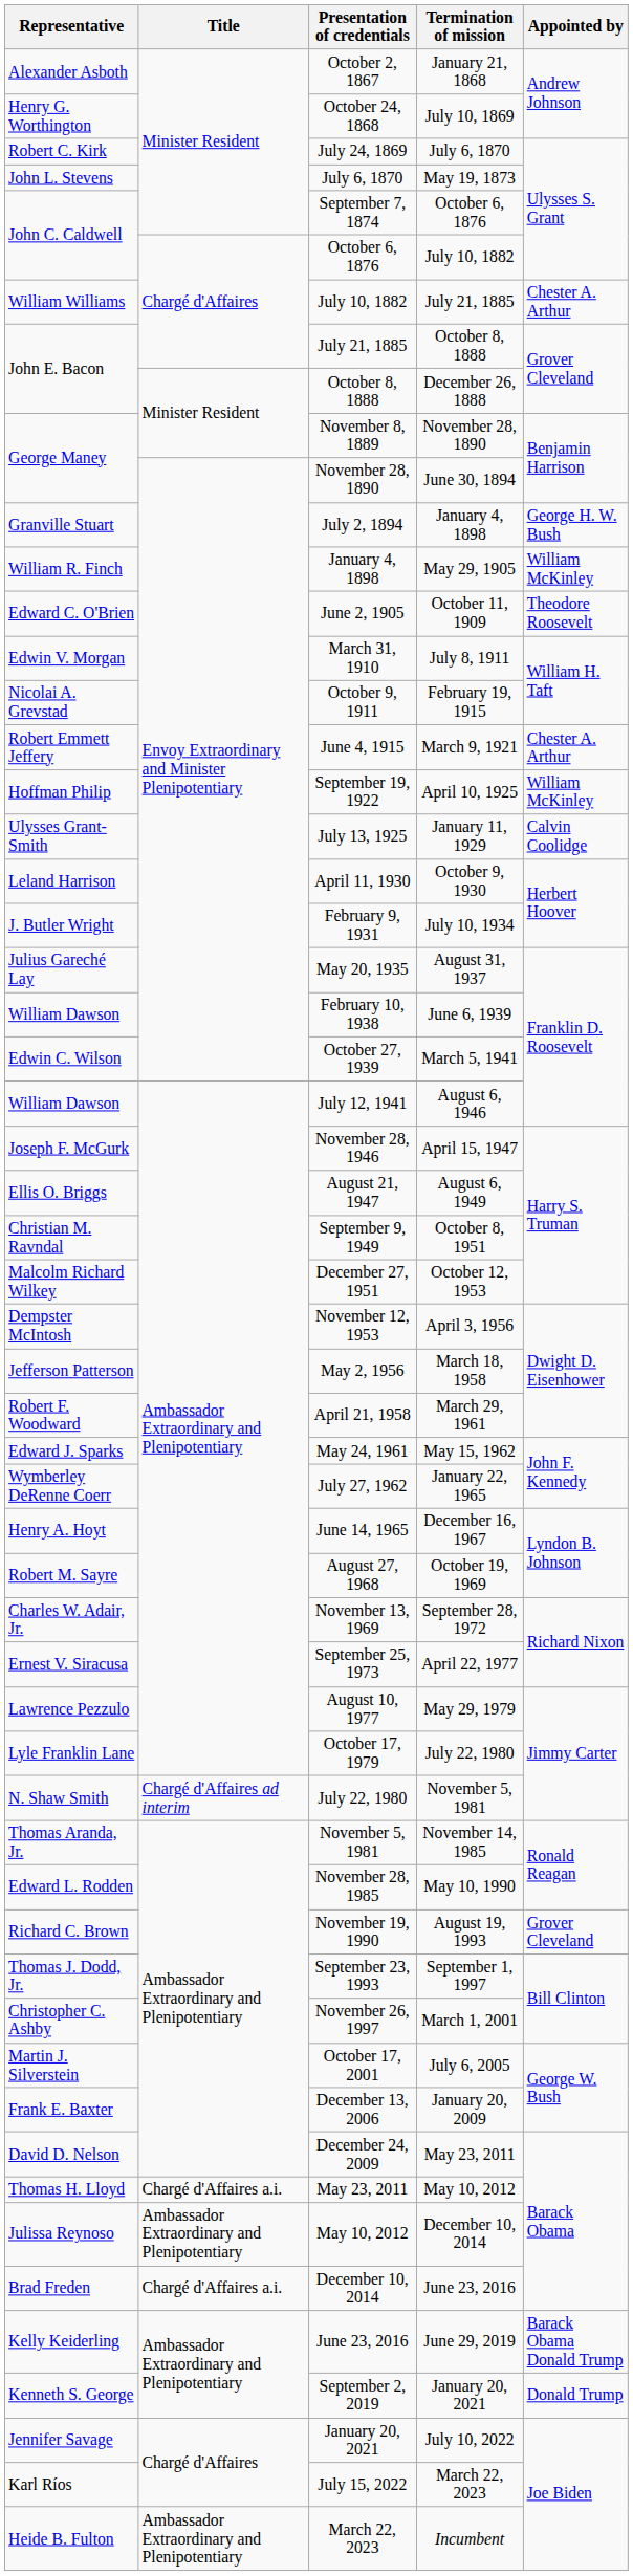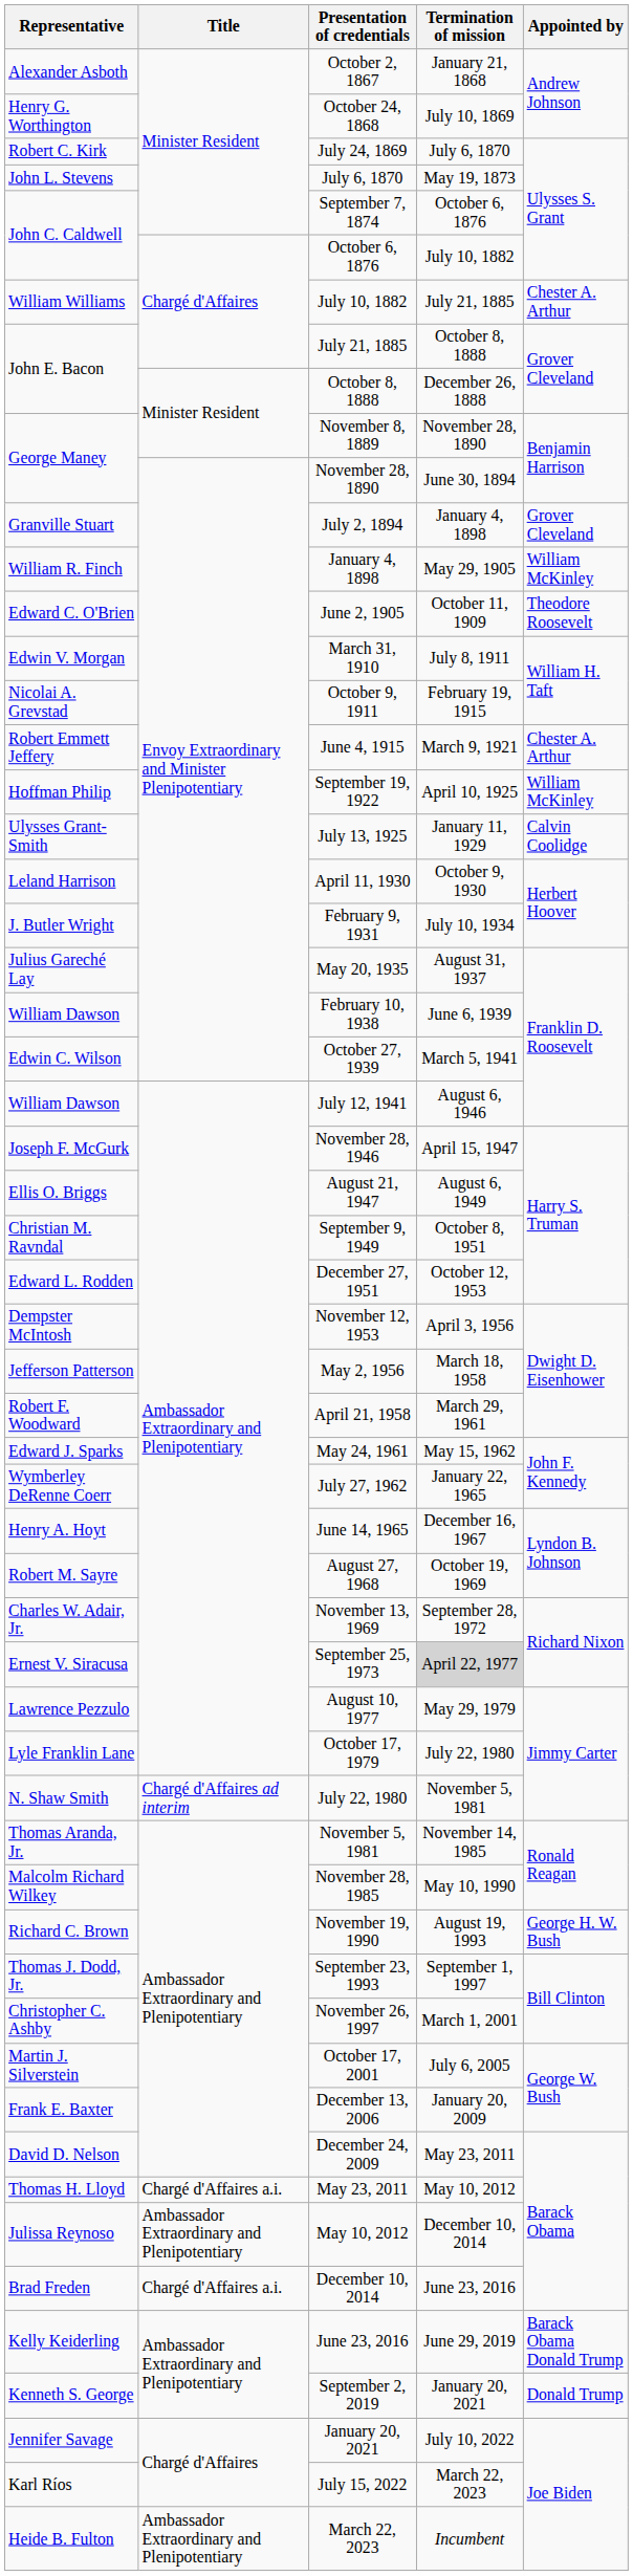 <table class=wikitable>
 <tr>
 <th>Representative</th>
 <th>Title</th>
 <th>Presentation<br>of credentials</th>
 <th>Termination<br>of mission</th>
 <th>Appointed by</th>
 </tr>
 <tr>
 <td><a href='#'>Alexander Asboth</a></td>
 <td rowspan="5"><a href='#'>Minister Resident</a></td>
 <td style="text-align:center;">October 2, 1867</td>
 <td style="text-align:center;">January 21, 1868</td>
 <td rowspan=2><a href='#'>Andrew Johnson</a></td>
 </tr>
 <tr>
 <td><a href='#'>Henry G. Worthington</a></td>
 <td style="text-align:center;">October 24, 1868</td>
 <td style="text-align:center;">July 10, 1869</td>
 </tr>
 <tr>
 <td><a href='#'>Robert C. Kirk</a></td>
 <td style="text-align:center;">July 24, 1869</td>
 <td style="text-align:center;">July 6, 1870</td>
 <td rowspan=4><a href='#'>Ulysses S. Grant</a></td>
 </tr>
 <tr>
 <td><a href='#'>John L. Stevens</a></td>
 <td style="text-align:center;">July 6, 1870</td>
 <td style="text-align:center;">May 19, 1873</td>
 </tr>
 <tr>
 <td rowspan=2><a href='#'>John C. Caldwell</a></td>
 <td style="text-align:center;">September 7, 1874</td>
 <td style="text-align:center;">October 6, 1876</td>
 </tr>
 <tr>
 <td rowspan="3"><a href='#'>Chargé d'Affaires</a></td>
 <td style="text-align:center;">October 6, 1876</td>
 <td style="text-align:center;">July 10, 1882</td>
 </tr>
 <tr>
 <td><a href='#'>William Williams</a></td>
 <td style="text-align:center;">July 10, 1882</td>
 <td style="text-align:center;">July 21, 1885</td>
 <td><a href='#'>Chester A. Arthur</a></td>
 </tr>
 <tr>
 <td rowspan=2>John E. Bacon</td>
 <td style="text-align:center;">July 21, 1885</td>
 <td style="text-align:center;">October 8, 1888</td>
 <td rowspan=2><a href='#'>Grover Cleveland</a></td>
 </tr>
 <tr>
 <td rowspan="2">Minister Resident</td>
 <td style="text-align:center;">October 8, 1888</td>
 <td style="text-align:center;">December 26, 1888</td>
 </tr>
 <tr>
 <td rowspan=2><a href='#'>George Maney</a></td>
 <td style="text-align:center;">November 8, 1889</td>
 <td style="text-align:center;">November 28, 1890</td>
 <td rowspan=2><a href='#'>Benjamin Harrison</a></td>
 </tr>
 <tr>
 <td rowspan="14"><a href='#'>Envoy Extraordinary and Minister Plenipotentiary</a></td>
 <td style="text-align:center;">November 28, 1890</td>
 <td style="text-align:center;">June 30, 1894</td>
 </tr>
 <tr>
 <td><a href='#'>Granville Stuart</a></td>
 <td style="text-align:center;">July 2, 1894</td>
 <td style="text-align:center;">January 4, 1898</td>
-<td><a href='#'>George H. W. Bush</a></td>
+<td><a href='#'>Grover Cleveland</a></td>
 </tr>
 <tr>
 <td><a href='#'>William R. Finch</a></td>
 <td style="text-align:center;">January 4, 1898</td>
 <td style="text-align:center;">May 29, 1905</td>
 <td><a href='#'>William McKinley</a></td>
 </tr>
 <tr>
 <td><a href='#'>Edward C. O'Brien</a></td>
 <td style="text-align:center;">June 2, 1905</td>
 <td style="text-align:center;">October 11, 1909</td>
 <td><a href='#'>Theodore Roosevelt</a></td>
 </tr>
 <tr>
 <td><a href='#'>Edwin V. Morgan</a></td>
 <td style="text-align:center;">March 31, 1910</td>
 <td style="text-align:center;">July 8, 1911</td>
 <td rowspan=2><a href='#'>William H. Taft</a></td>
 </tr>
 <tr>
 <td><a href='#'>Nicolai A. Grevstad</a></td>
 <td style="text-align:center;">October 9, 1911</td>
 <td style="text-align:center;">February 19, 1915</td>
 </tr>
 <tr>
 <td><a href='#'>Robert Emmett Jeffery</a></td>
 <td style="text-align:center;">June 4, 1915</td>
 <td style="text-align:center;">March 9, 1921</td>
 <td><a href='#'>Chester A. Arthur</a></td>
 </tr>
 <tr>
 <td><a href='#'>Hoffman Philip</a></td>
 <td style="text-align:center;">September 19, 1922</td>
 <td style="text-align:center;">April 10, 1925</td>
 <td><a href='#'>William McKinley</a></td>
 </tr>
 <tr>
 <td><a href='#'>Ulysses Grant-Smith</a></td>
 <td style="text-align:center;">July 13, 1925</td>
 <td style="text-align:center;">January 11, 1929</td>
 <td><a href='#'>Calvin Coolidge</a></td>
 </tr>
 <tr>
 <td><a href='#'>Leland Harrison</a></td>
 <td style="text-align:center;">April 11, 1930</td>
 <td style="text-align:center;">October 9, 1930</td>
 <td rowspan=2><a href='#'>Herbert Hoover</a></td>
 </tr>
 <tr>
 <td><a href='#'>J. Butler Wright</a></td>
 <td style="text-align:center;">February 9, 1931</td>
 <td style="text-align:center;">July 10, 1934</td>
 </tr>
 <tr>
 <td><a href='#'>Julius Gareché Lay</a></td>
 <td style="text-align:center;">May 20, 1935</td>
 <td style="text-align:center;">August 31, 1937</td>
 <td rowspan=4><a href='#'>Franklin D. Roosevelt</a></td>
 </tr>
 <tr>
 <td><a href='#'>William Dawson</a></td>
 <td style="text-align:center;">February 10, 1938</td>
 <td style="text-align:center;">June 6, 1939</td>
 </tr>
 <tr>
 <td><a href='#'>Edwin C. Wilson</a></td>
 <td style="text-align:center;">October 27, 1939</td>
 <td style="text-align:center;">March 5, 1941</td>
 </tr>
 <tr>
 <td><a href='#'>William Dawson</a></td>
 <td rowspan="16"><a href='#'>Ambassador Extraordinary and Plenipotentiary</a></td>
 <td style="text-align:center;">July 12, 1941</td>
 <td style="text-align:center;">August 6, 1946</td>
 </tr>
 <tr>
 <td><a href='#'>Joseph F. McGurk</a></td>
 <td style="text-align:center;">November 28, 1946</td>
 <td style="text-align:center;">April 15, 1947</td>
 <td rowspan=4><a href='#'>Harry S. Truman</a></td>
 </tr>
 <tr>
 <td><a href='#'>Ellis O. Briggs</a></td>
 <td style="text-align:center;">August 21, 1947</td>
 <td style="text-align:center;">August 6, 1949</td>
 </tr>
 <tr>
 <td><a href='#'>Christian M. Ravndal</a></td>
 <td style="text-align:center;">September 9, 1949</td>
 <td style="text-align:center;">October 8, 1951</td>
 </tr>
 <tr>
-<td><a href='#'>Malcolm Richard Wilkey</a></td>
+<td><a href='#'>Edward L. Rodden</a></td>
 <td style="text-align:center;">December 27, 1951</td>
 <td style="text-align:center;">October 12, 1953</td>
 </tr>
 <tr>
 <td><a href='#'>Dempster McIntosh</a></td>
 <td style="text-align:center;">November 12, 1953</td>
 <td style="text-align:center;">April 3, 1956</td>
 <td rowspan=3><a href='#'>Dwight D. Eisenhower</a></td>
 </tr>
 <tr>
 <td><a href='#'>Jefferson Patterson</a></td>
 <td style="text-align:center;">May 2, 1956</td>
 <td style="text-align:center;">March 18, 1958</td>
 </tr>
 <tr>
 <td><a href='#'>Robert F. Woodward</a></td>
 <td style="text-align:center;">April 21, 1958</td>
 <td style="text-align:center;">March 29, 1961</td>
 </tr>
 <tr>
 <td><a href='#'>Edward J. Sparks</a></td>
 <td style="text-align:center;">May 24, 1961</td>
 <td style="text-align:center;">May 15, 1962</td>
 <td rowspan=2><a href='#'>John F. Kennedy</a></td>
 </tr>
 <tr>
 <td><a href='#'>Wymberley DeRenne Coerr</a></td>
 <td style="text-align:center;">July 27, 1962</td>
 <td style="text-align:center;">January 22, 1965</td>
 </tr>
 <tr>
 <td><a href='#'>Henry A. Hoyt</a></td>
 <td style="text-align:center;">June 14, 1965</td>
 <td style="text-align:center;">December 16, 1967</td>
 <td rowspan=2><a href='#'>Lyndon B. Johnson</a></td>
 </tr>
 <tr>
 <td><a href='#'>Robert M. Sayre</a></td>
 <td style="text-align:center;">August 27, 1968</td>
 <td style="text-align:center;">October 19, 1969</td>
 </tr>
 <tr>
 <td><a href='#'>Charles W. Adair, Jr.</a></td>
 <td style="text-align:center;">November 13, 1969</td>
 <td style="text-align:center;">September 28, 1972</td>
 <td rowspan=2><a href='#'>Richard Nixon</a></td>
 </tr>
 <tr>
 <td><a href='#'>Ernest V. Siracusa</a></td>
 <td style="text-align:center;">September 25, 1973</td>
-<td style="text-align:center;">April 22, 1977</td>
+<td style="background: lightgrey; text-align:center;">April 22, 1977</td>
 </tr>
 <tr>
 <td><a href='#'>Lawrence Pezzulo</a></td>
 <td style="text-align:center;">August 10, 1977</td>
 <td style="text-align:center;">May 29, 1979</td>
 <td rowspan=3><a href='#'>Jimmy Carter</a></td>
 </tr>
 <tr>
 <td><a href='#'>Lyle Franklin Lane</a></td>
 <td style="text-align:center;">October 17, 1979</td>
 <td style="text-align:center;">July 22, 1980</td>
 </tr>
 <tr>
 <td><a href='#'>N. Shaw Smith</a></td>
 <td><a href='#'>Chargé d'Affaires <em>ad interim</em></a></td>
 <td style="text-align:center;">July 22, 1980</td>
 <td style="text-align:center;">November 5, 1981</td>
 </tr>
 <tr>
 <td><a href='#'>Thomas Aranda, Jr.</a></td>
 <td rowspan="8">Ambassador Extraordinary and Plenipotentiary</td>
 <td style="text-align:center;">November 5, 1981</td>
 <td style="text-align:center;">November 14, 1985</td>
 <td rowspan=2><a href='#'>Ronald Reagan</a></td>
 </tr>
 <tr>
-<td><a href='#'>Edward L. Rodden</a></td>
+<td><a href='#'>Malcolm Richard Wilkey</a></td>
 <td style="text-align:center;">November 28, 1985</td>
 <td style="text-align:center;">May 10, 1990</td>
 </tr>
 <tr>
 <td><a href='#'>Richard C. Brown</a></td>
 <td style="text-align:center;">November 19, 1990</td>
 <td style="text-align:center;">August 19, 1993</td>
-<td><a href='#'>Grover Cleveland</a></td>
+<td><a href='#'>George H. W. Bush</a></td>
 </tr>
 <tr>
 <td><a href='#'>Thomas J. Dodd, Jr.</a></td>
 <td style="text-align:center;">September 23, 1993</td>
 <td style="text-align:center;">September 1, 1997</td>
 <td rowspan=2><a href='#'>Bill Clinton</a></td>
 </tr>
 <tr>
 <td><a href='#'>Christopher C. Ashby</a></td>
 <td style="text-align:center;">November 26, 1997</td>
 <td style="text-align:center;">March 1, 2001</td>
 </tr>
 <tr>
 <td><a href='#'>Martin J. Silverstein</a></td>
 <td style="text-align:center;">October 17, 2001</td>
 <td style="text-align:center;">July 6, 2005</td>
 <td rowspan=2><a href='#'>George W. Bush</a></td>
 </tr>
 <tr>
 <td><a href='#'>Frank E. Baxter</a></td>
 <td style="text-align:center;">December 13, 2006</td>
 <td style="text-align:center;">January 20, 2009</td>
 </tr>
 <tr>
 <td><a href='#'>David D. Nelson</a></td>
 <td style="text-align:center;">December 24, 2009</td>
 <td style="text-align:center;">May 23, 2011</td>
 <td rowspan=4.5><a href='#'>Barack Obama</a></td>
 </tr>
 <tr>
 <td><a href='#'>Thomas H. Lloyd</a></td>
 <td>Chargé d'Affaires a.i.</td>
 <td style="text-align:center;">May 23, 2011</td>
 <td style="text-align:center;">May 10, 2012</td>
 </tr>
 <tr>
 <td><a href='#'>Julissa Reynoso</a></td>
 <td>Ambassador Extraordinary and Plenipotentiary</td>
 <td style="text-align:center;">May 10, 2012</td>
 <td style="text-align:center;">December 10, 2014</td>
 </tr>
 <tr>
 <td><a href='#'>Brad Freden</a></td>
 <td>Chargé d'Affaires a.i.</td>
 <td style="text-align:center;">December 10, 2014</td>
 <td style="text-align:center;">June 23, 2016</td>
 </tr>
 <tr>
 <td><a href='#'>Kelly Keiderling</a></td>
 <td rowspan="2">Ambassador Extraordinary and Plenipotentiary</td>
 <td style="text-align:center;">June 23, 2016</td>
 <td style="text-align:center;">June 29, 2019</td>
 <td><a href='#'>Barack Obama</a><br><a href='#'>Donald Trump</a></td>
 </tr>
 <tr>
 <td><a href='#'>Kenneth S. George</a></td>
 <td style="text-align:center;">September 2, 2019</td>
 <td style="text-align:center;">January 20, 2021</td>
 <td><a href='#'>Donald Trump</a></td>
 </tr>
 <tr>
 <td><a href='#'>Jennifer Savage</a></td>
 <td rowspan="2">Chargé d'Affaires</td>
 <td style="text-align:center;">January 20, 2021</td>
 <td style="text-align:center;">July 10, 2022</td>
 <td rowspan=3><a href='#'>Joe Biden</a></td>
 </tr>
 <tr>
 <td>Karl Ríos</td>
 <td style="text-align:center;">July 15, 2022</td>
 <td style="text-align:center;">March 22, 2023</td>
 </tr>
 <tr>
 <td><a href='#'>Heide B. Fulton</a></td>
 <td>Ambassador Extraordinary and Plenipotentiary</td>
 <td style="text-align:center;">March 22, 2023</td>
 <td style="text-align:center;"><em>Incumbent</em></td>
 </tr>
 </table>
